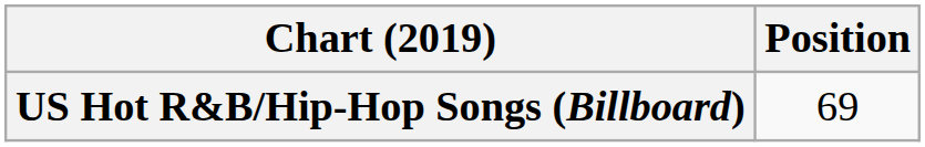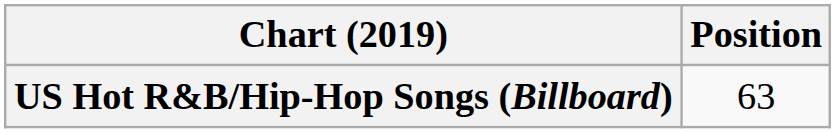 <table class="wikitable plainrowheaders" style="text-align:center">
 <tr>
 <th scope="col">Chart (2019)</th>
 <th scope="col">Position</th>
 </tr>
 <tr>
 <th scope="row">US Hot R&B/Hip-Hop Songs (<em>Billboard</em>)</th>
-<td>69</td>
+<td>63</td>
 </tr>
 </table>
